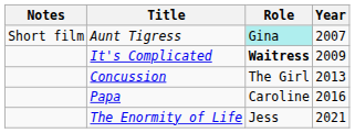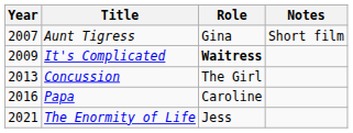 <table class="wikitable">
 <tr>
-<th>Notes</th>
+<th>Year</th>
 <th>Title</th>
 <th>Role</th>
-<th>Year</th>
+<th>Notes</th>
 </tr>
 <tr>
+<td>2007</td>
+<td><em>Aunt Tigress</em></td>
+<td>Gina</td>
 <td>Short film</td>
-<td><em>Aunt Tigress</em></td>
-<td style="background: paleturquoise;">Gina</td>
-<td>2007</td>
 </tr>
 <tr>
-<td></td>
+<td>2009</td>
 <td><em><a href='#'>It's Complicated</a></em></td>
 <td><strong>Waitress</strong></td>
-<td>2009</td>
+<td></td>
 </tr>
 <tr>
-<td></td>
+<td>2013</td>
 <td><em><a href='#'>Concussion</a></em></td>
 <td>The Girl</td>
-<td>2013</td>
+<td></td>
 </tr>
 <tr>
-<td></td>
+<td>2016</td>
 <td><em><a href='#'>Papa</a></em></td>
 <td>Caroline</td>
-<td>2016</td>
+<td></td>
 </tr>
 <tr>
-<td></td>
+<td>2021</td>
 <td><em><a href='#'>The Enormity of Life</a></em></td>
 <td>Jess</td>
-<td>2021</td>
+<td></td>
 </tr>
 </table>
